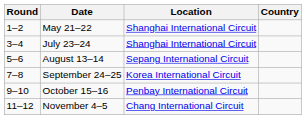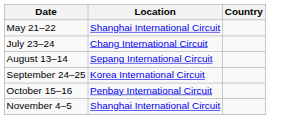 <table class="wikitable">
 <tr>
-<th>Round</th>
 <th>Date</th>
 <th>Location</th>
 <th>Country</th>
 </tr>
 <tr>
-<td>1–2</td>
 <td>May 21–22</td>
 <td><a href='#'>Shanghai International Circuit</a></td>
 <td></td>
 </tr>
 <tr>
-<td>3–4</td>
 <td>July 23–24</td>
-<td><a href='#'>Shanghai International Circuit</a></td>
+<td><a href='#'>Chang International Circuit</a></td>
 <td></td>
 </tr>
 <tr>
-<td>5–6</td>
 <td>August 13–14</td>
 <td><a href='#'>Sepang International Circuit</a></td>
 <td></td>
 </tr>
 <tr>
-<td>7–8</td>
 <td>September 24–25</td>
 <td><a href='#'>Korea International Circuit</a></td>
 <td></td>
 </tr>
 <tr>
-<td>9–10</td>
 <td>October 15–16</td>
 <td><a href='#'>Penbay International Circuit</a></td>
 <td></td>
 </tr>
 <tr>
-<td>11–12</td>
 <td>November 4–5</td>
-<td><a href='#'>Chang International Circuit</a></td>
+<td><a href='#'>Shanghai International Circuit</a></td>
 <td></td>
 </tr>
 </table>
